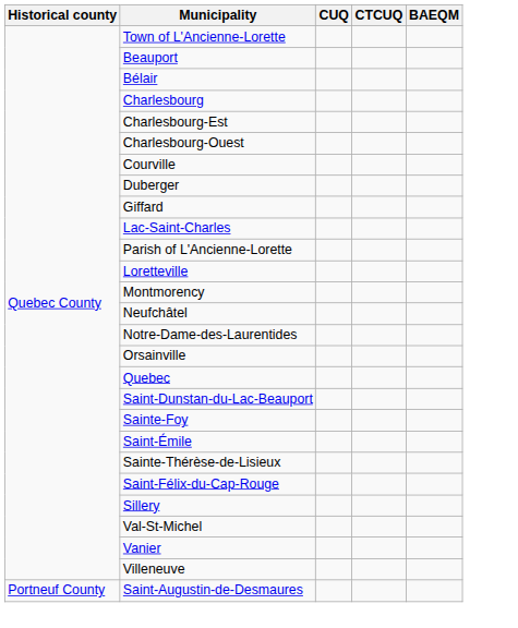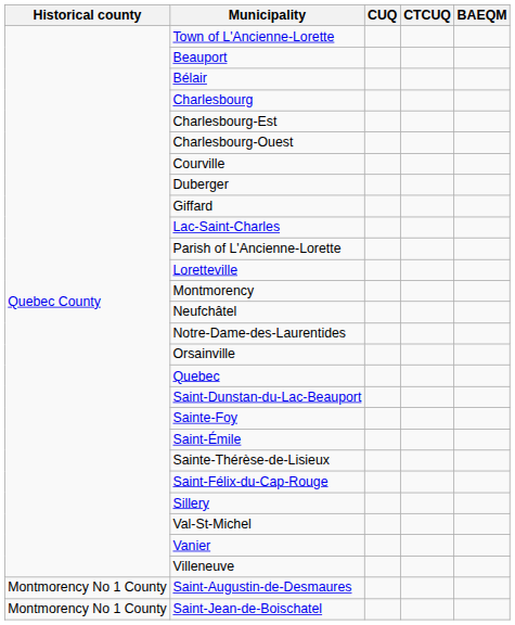 <table class="wikitable">
 <tr>
 <th>Historical county</th>
 <th>Municipality</th>
 <th>CUQ</th>
 <th>CTCUQ</th>
 <th>BAEQM</th>
 </tr>
 <tr style="text-align:center;">
 <td style="text-align:left;" rowspan="26"><a href='#'>Quebec County</a></td>
 <td style="text-align:left;"><a href='#'>Town of L'Ancienne-Lorette</a></td>
 <td></td>
 <td></td>
 <td></td>
 </tr>
 <tr style="text-align:center;">
 <td style="text-align:left;"><a href='#'>Beauport</a></td>
 <td></td>
 <td></td>
 <td></td>
 </tr>
 <tr style="text-align:center;">
 <td style="text-align:left;"><a href='#'>Bélair</a></td>
 <td></td>
 <td></td>
 <td></td>
 </tr>
 <tr style="text-align:center;">
 <td style="text-align:left;"><a href='#'>Charlesbourg</a></td>
 <td></td>
 <td></td>
 <td></td>
 </tr>
 <tr style="text-align:center;">
 <td style="text-align:left;">Charlesbourg-Est</td>
 <td></td>
 <td></td>
 <td></td>
 </tr>
 <tr style="text-align:center;">
 <td style="text-align:left;">Charlesbourg-Ouest</td>
 <td></td>
 <td></td>
 <td></td>
 </tr>
 <tr style="text-align:center;">
 <td style="text-align:left;">Courville</td>
 <td></td>
 <td></td>
 <td></td>
 </tr>
 <tr style="text-align:center;">
 <td style="text-align:left;">Duberger</td>
 <td></td>
 <td></td>
 <td></td>
 </tr>
 <tr style="text-align:center;">
 <td style="text-align:left;">Giffard</td>
 <td></td>
 <td></td>
 <td></td>
 </tr>
 <tr style="text-align:center;">
 <td style="text-align:left;"><a href='#'>Lac-Saint-Charles</a></td>
 <td></td>
 <td></td>
 <td></td>
 </tr>
 <tr style="text-align:center;">
 <td style="text-align:left;">Parish of L'Ancienne-Lorette</td>
 <td></td>
 <td></td>
 <td></td>
 </tr>
 <tr style="text-align:center;">
 <td style="text-align:left;"><a href='#'>Loretteville</a></td>
 <td></td>
 <td></td>
 <td></td>
 </tr>
 <tr style="text-align:center;">
 <td style="text-align:left;">Montmorency</td>
 <td></td>
 <td></td>
 <td></td>
 </tr>
 <tr style="text-align:center;">
 <td style="text-align:left;">Neufchâtel</td>
 <td></td>
 <td></td>
 <td></td>
 </tr>
 <tr style="text-align:center;">
 <td style="text-align:left;">Notre-Dame-des-Laurentides</td>
 <td></td>
 <td></td>
 <td></td>
 </tr>
 <tr style="text-align:center;">
 <td style="text-align:left;">Orsainville</td>
 <td></td>
 <td></td>
 <td></td>
 </tr>
 <tr style="text-align:center;">
 <td style="text-align:left;"><a href='#'>Quebec</a></td>
 <td></td>
 <td></td>
 <td></td>
 </tr>
 <tr style="text-align:center;">
 <td style="text-align:left;"><a href='#'>Saint-Dunstan-du-Lac-Beauport</a></td>
 <td></td>
 <td></td>
 <td></td>
 </tr>
 <tr style="text-align:center;">
 <td style="text-align:left;"><a href='#'>Sainte-Foy</a></td>
 <td></td>
 <td></td>
 <td></td>
 </tr>
 <tr style="text-align:center;">
 <td style="text-align:left;"><a href='#'>Saint-Émile</a></td>
 <td></td>
 <td></td>
 <td></td>
 </tr>
 <tr style="text-align:center;">
 <td style="text-align:left;">Sainte-Thérèse-de-Lisieux</td>
 <td></td>
 <td></td>
 <td></td>
 </tr>
 <tr style="text-align:center;">
 <td style="text-align:left;"><a href='#'>Saint-Félix-du-Cap-Rouge</a></td>
 <td></td>
 <td></td>
 <td></td>
 </tr>
 <tr style="text-align:center;">
 <td style="text-align:left;"><a href='#'>Sillery</a></td>
 <td></td>
 <td></td>
 <td></td>
 </tr>
 <tr style="text-align:center;">
 <td style="text-align:left;">Val-St-Michel</td>
 <td></td>
 <td></td>
 <td></td>
 </tr>
 <tr style="text-align:center;">
 <td style="text-align:left;"><a href='#'>Vanier</a></td>
 <td></td>
 <td></td>
 <td></td>
 </tr>
 <tr style="text-align:center;">
 <td style="text-align:left;">Villeneuve</td>
 <td></td>
 <td></td>
 <td></td>
 </tr>
 <tr style="text-align:center;">
-<td style="text-align:left;"><a href='#'>Portneuf County</a></td>
+<td style="text-align:left;">Montmorency No 1 County</td>
 <td style="text-align:left;"><a href='#'>Saint-Augustin-de-Desmaures</a></td>
 <td></td>
 <td></td>
 <td></td>
 </tr>
+<tr style="text-align:center;">
+<td style="text-align:left;">Montmorency No 1 County</td>
+<td style="text-align:left;"><a href='#'>Saint-Jean-de-Boischatel</a></td>
+<td></td>
+<td></td>
+<td></td>
+</tr>
 </table>
